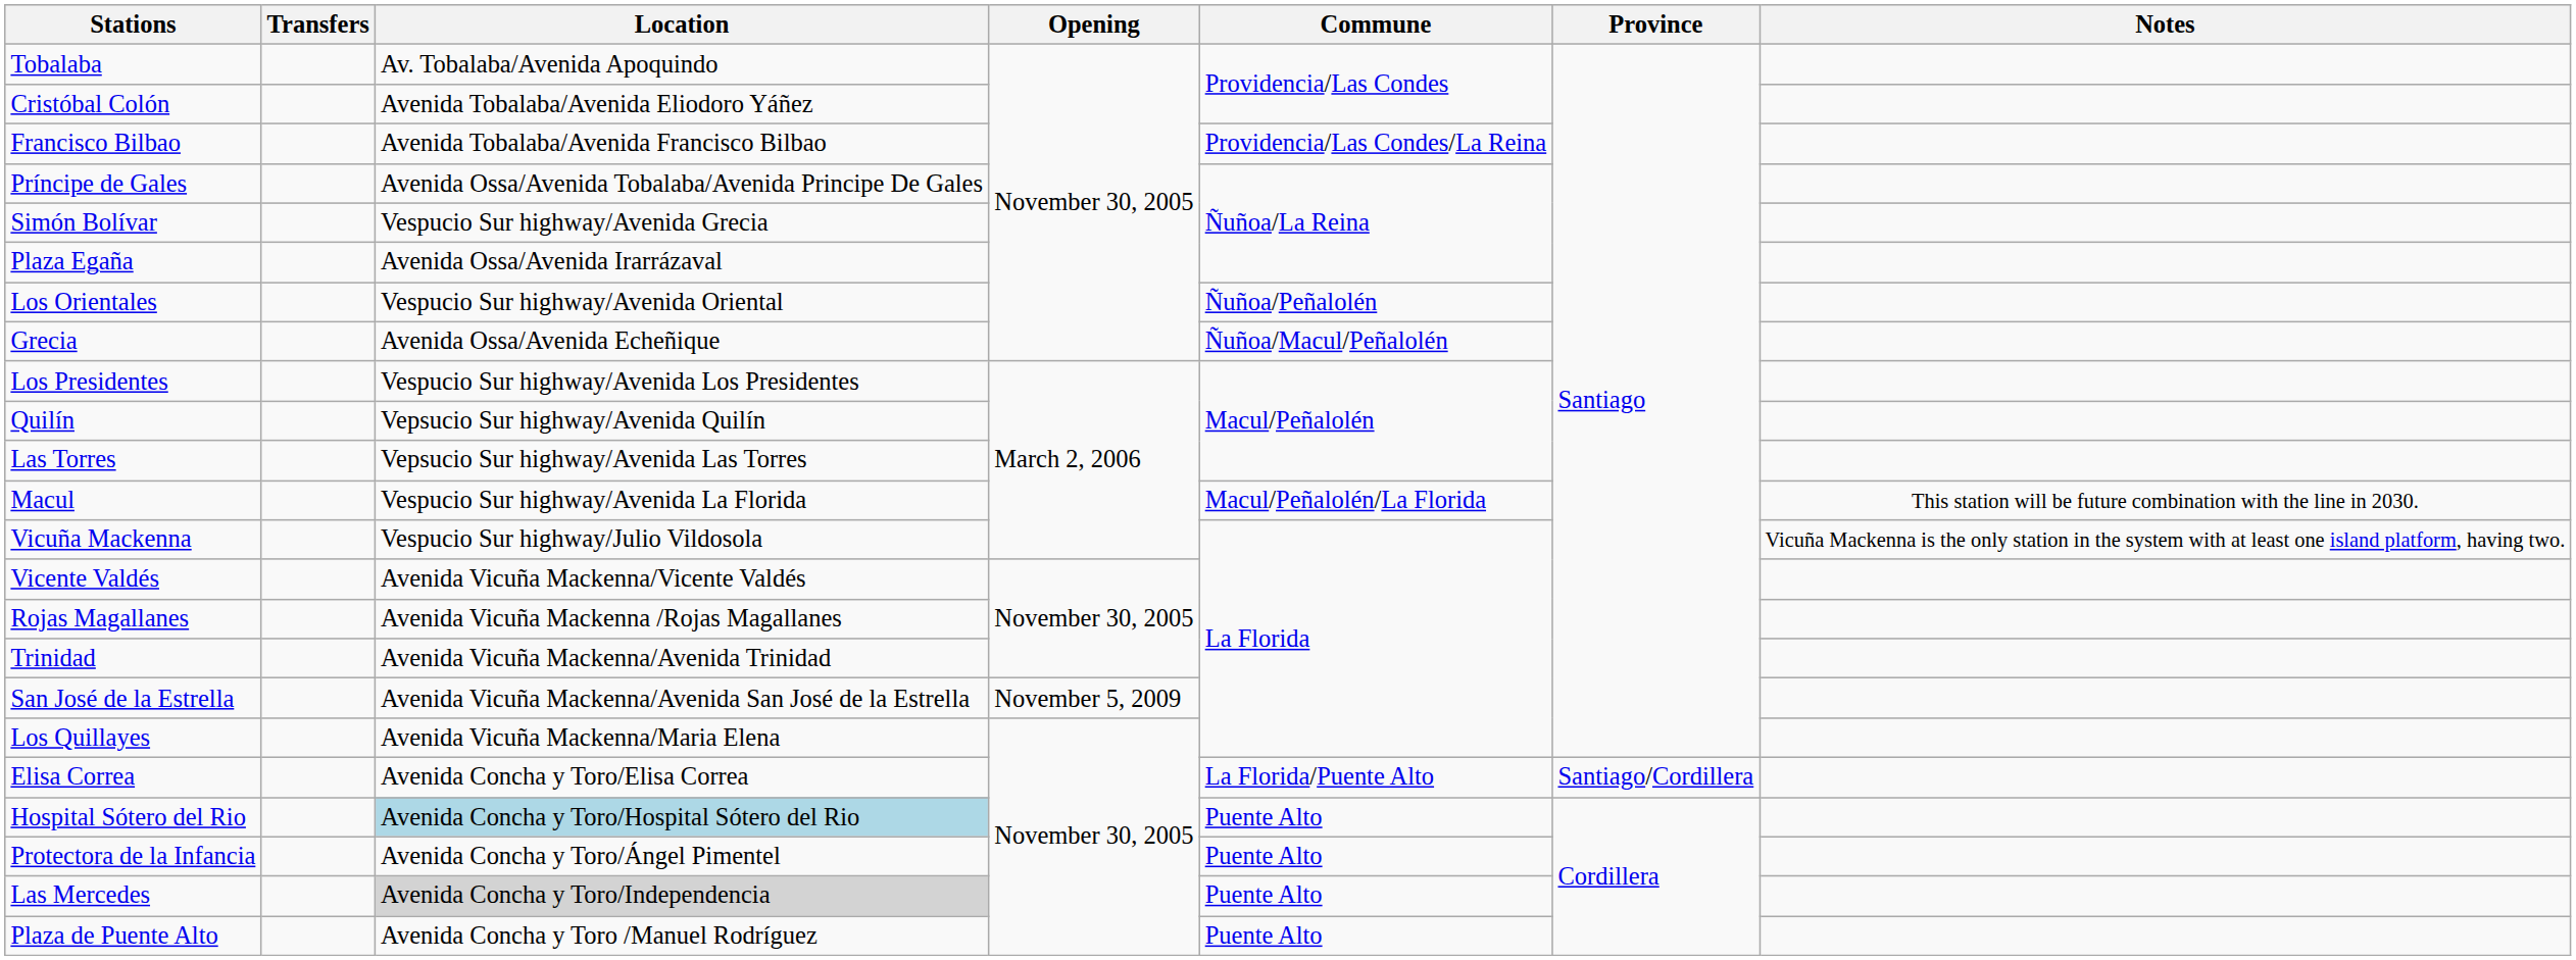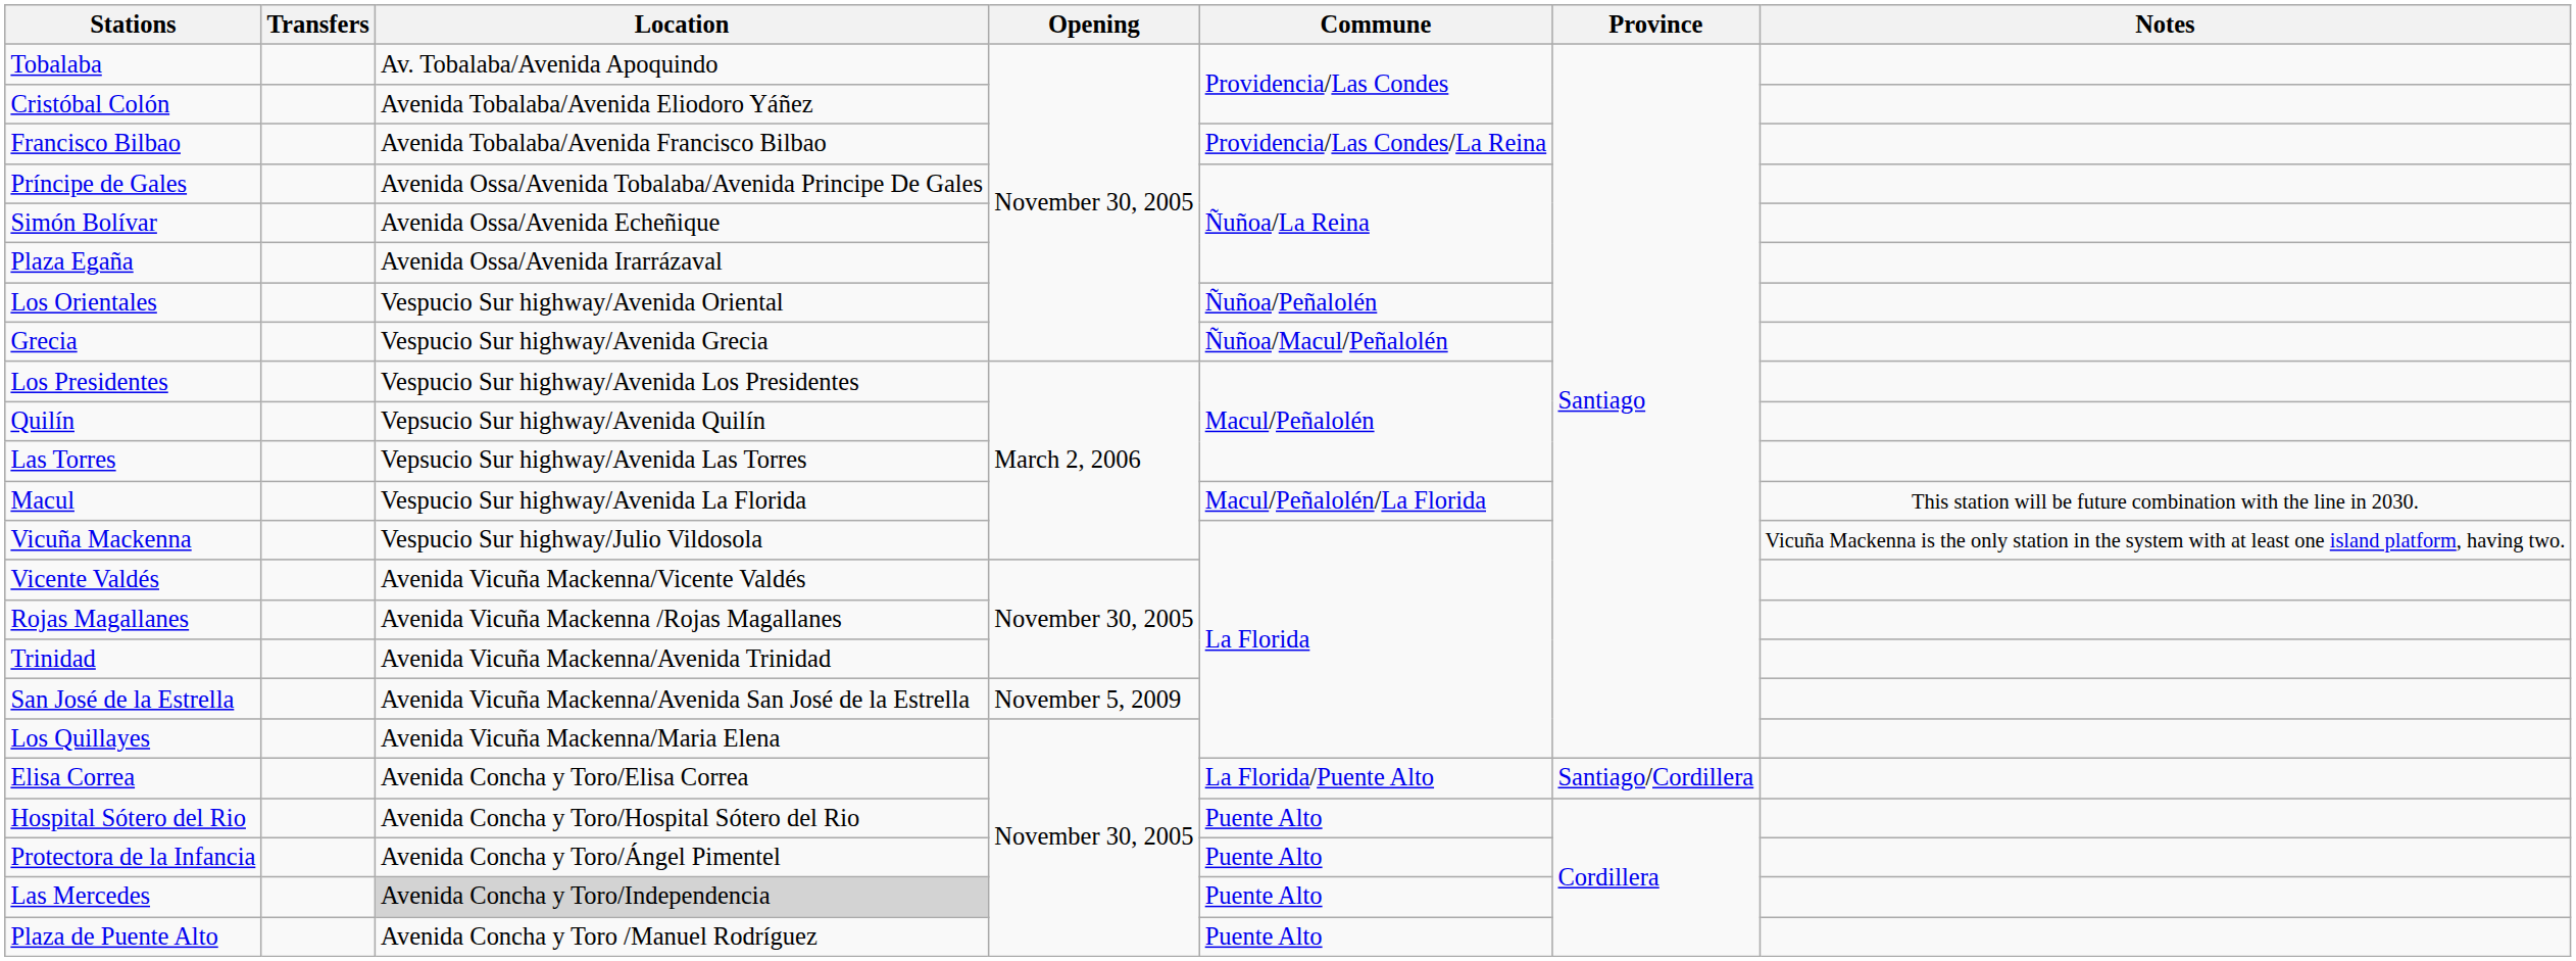 <table class=wikitable>
 <tr>
 <th>Stations</th>
 <th>Transfers</th>
 <th>Location</th>
 <th>Opening</th>
 <th>Commune</th>
 <th>Province</th>
 <th>Notes</th>
 </tr>
 <tr>
 <td><a href='#'>Tobalaba</a></td>
 <td align=center></td>
 <td>Av. Tobalaba/Avenida Apoquindo</td>
 <td rowspan="8">November 30, 2005</td>
 <td rowspan="2"><a href='#'>Providencia</a>/<a href='#'>Las Condes</a></td>
 <td rowspan="18"><a href='#'>Santiago</a></td>
 <td></td>
 </tr>
 <tr>
 <td><a href='#'>Cristóbal Colón</a></td>
 <td></td>
 <td>Avenida Tobalaba/Avenida Eliodoro Yáñez</td>
 <td></td>
 </tr>
 <tr>
 <td><a href='#'>Francisco Bilbao</a></td>
 <td></td>
 <td>Avenida Tobalaba/Avenida Francisco Bilbao</td>
 <td><a href='#'>Providencia</a>/<a href='#'>Las Condes</a>/<a href='#'>La Reina</a></td>
 <td></td>
 </tr>
 <tr>
 <td><a href='#'>Príncipe de Gales</a></td>
 <td></td>
 <td>Avenida Ossa/Avenida Tobalaba/Avenida Principe De Gales</td>
 <td rowspan="3"><a href='#'>Ñuñoa</a>/<a href='#'>La Reina</a></td>
 <td></td>
 </tr>
 <tr>
 <td><a href='#'>Simón Bolívar</a></td>
 <td></td>
-<td>Vespucio Sur highway/Avenida Grecia</td>
+<td>Avenida Ossa/Avenida Echeñique</td>
 <td></td>
 </tr>
 <tr>
 <td><a href='#'>Plaza Egaña</a></td>
 <td align=center></td>
 <td>Avenida Ossa/Avenida Irarrázaval</td>
 <td></td>
 </tr>
 <tr>
 <td><a href='#'>Los Orientales</a></td>
 <td></td>
 <td>Vespucio Sur highway/Avenida Oriental</td>
 <td><a href='#'>Ñuñoa</a>/<a href='#'>Peñalolén</a></td>
 <td></td>
 </tr>
 <tr>
 <td><a href='#'>Grecia</a></td>
 <td></td>
-<td>Avenida Ossa/Avenida Echeñique</td>
+<td>Vespucio Sur highway/Avenida Grecia</td>
 <td><a href='#'>Ñuñoa</a>/<a href='#'>Macul</a>/<a href='#'>Peñalolén</a></td>
 <td></td>
 </tr>
 <tr>
 <td><a href='#'>Los Presidentes</a></td>
 <td></td>
 <td>Vespucio Sur highway/Avenida Los Presidentes</td>
 <td rowspan="5">March 2, 2006</td>
 <td rowspan="3"><a href='#'>Macul</a>/<a href='#'>Peñalolén</a></td>
 <td></td>
 </tr>
 <tr>
 <td><a href='#'>Quilín</a></td>
 <td></td>
 <td>Vepsucio Sur highway/Avenida Quilín</td>
 <td></td>
 </tr>
 <tr>
 <td><a href='#'>Las Torres</a></td>
 <td></td>
 <td>Vepsucio Sur highway/Avenida Las Torres</td>
 <td></td>
 </tr>
 <tr>
 <td><a href='#'>Macul</a></td>
 <td></td>
 <td>Vespucio Sur highway/Avenida La Florida</td>
 <td><a href='#'>Macul</a>/<a href='#'>Peñalolén</a>/<a href='#'>La Florida</a></td>
 <td align="center"><small>This station will be future combination with the line  in 2030.</small></td>
 </tr>
 <tr>
 <td><a href='#'>Vicuña Mackenna</a></td>
 <td align=center></td>
 <td>Vespucio Sur highway/Julio Vildosola</td>
 <td rowspan="6"><a href='#'>La Florida</a></td>
 <td><small>Vicuña Mackenna is the only station in the system with at least one <a href='#'>island platform</a>, having two.</small></td>
 </tr>
 <tr>
 <td><a href='#'>Vicente Valdés</a></td>
 <td align=center></td>
 <td>Avenida Vicuña Mackenna/Vicente Valdés</td>
 <td rowspan="3">November 30, 2005</td>
 <td></td>
 </tr>
 <tr>
 <td><a href='#'>Rojas Magallanes</a></td>
 <td></td>
 <td>Avenida Vicuña Mackenna /Rojas Magallanes</td>
 <td></td>
 </tr>
 <tr>
 <td><a href='#'>Trinidad</a></td>
 <td></td>
 <td>Avenida Vicuña Mackenna/Avenida Trinidad</td>
 <td></td>
 </tr>
 <tr>
 <td><a href='#'>San José de la Estrella</a></td>
 <td></td>
 <td>Avenida Vicuña Mackenna/Avenida San José de la Estrella</td>
 <td>November 5, 2009</td>
 <td></td>
 </tr>
 <tr>
 <td><a href='#'>Los Quillayes</a></td>
 <td></td>
 <td>Avenida Vicuña Mackenna/Maria Elena</td>
 <td rowspan="6">November 30, 2005</td>
 <td></td>
 </tr>
 <tr>
 <td><a href='#'>Elisa Correa</a></td>
 <td></td>
 <td>Avenida Concha y Toro/Elisa Correa</td>
 <td><a href='#'>La Florida</a>/<a href='#'>Puente Alto</a></td>
 <td><a href='#'>Santiago</a>/<a href='#'>Cordillera</a></td>
 <td></td>
 </tr>
 <tr>
 <td><a href='#'>Hospital Sótero del Rio</a></td>
 <td></td>
-<td style="background: lightblue;">Avenida Concha y Toro/Hospital Sótero del Rio</td>
+<td>Avenida Concha y Toro/Hospital Sótero del Rio</td>
 <td><a href='#'>Puente Alto</a></td>
 <td rowspan="4"><a href='#'>Cordillera</a></td>
 <td></td>
 </tr>
 <tr>
 <td><a href='#'>Protectora de la Infancia</a></td>
 <td></td>
 <td>Avenida Concha y Toro/Ángel Pimentel</td>
 <td><a href='#'>Puente Alto</a></td>
 <td></td>
 </tr>
 <tr>
 <td><a href='#'>Las Mercedes</a></td>
 <td></td>
 <td style="background: lightgrey;">Avenida Concha y Toro/Independencia</td>
 <td><a href='#'>Puente Alto</a></td>
 <td></td>
 </tr>
 <tr>
 <td><a href='#'>Plaza de Puente Alto</a></td>
 <td></td>
 <td>Avenida Concha y Toro /Manuel Rodríguez</td>
 <td><a href='#'>Puente Alto</a></td>
 <td></td>
 </tr>
 </table>
